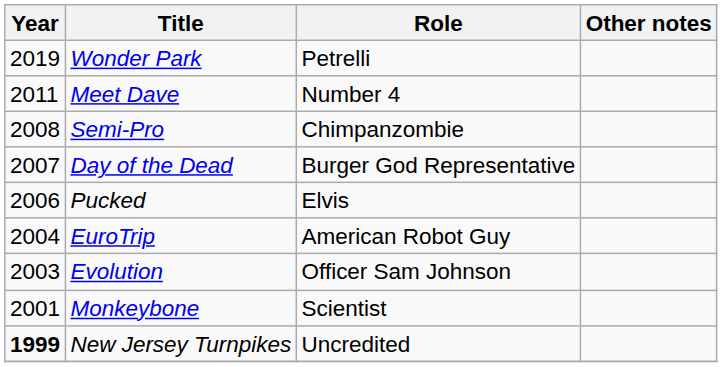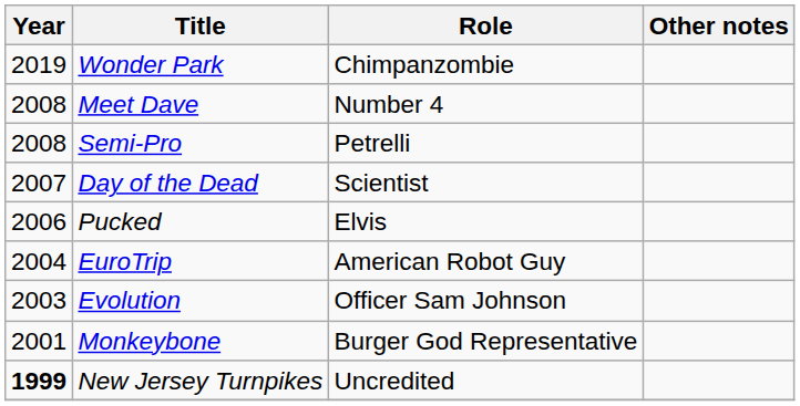 <table class="wikitable" style="font-size: 95%;">
 <tr>
 <th>Year</th>
 <th>Title</th>
 <th>Role</th>
 <th>Other notes</th>
 </tr>
 <tr>
 <td>2019</td>
 <td><em><a href='#'>Wonder Park</a></em></td>
-<td>Petrelli</td>
+<td>Chimpanzombie</td>
 <td></td>
 </tr>
 <tr>
-<td>2011</td>
+<td>2008</td>
 <td><em><a href='#'>Meet Dave</a></em></td>
 <td>Number 4</td>
 <td></td>
 </tr>
 <tr>
 <td>2008</td>
 <td><em><a href='#'>Semi-Pro</a></em></td>
-<td>Chimpanzombie</td>
+<td>Petrelli</td>
 <td></td>
 </tr>
 <tr>
 <td>2007</td>
 <td><em><a href='#'>Day of the Dead</a></em></td>
-<td>Burger God Representative</td>
+<td>Scientist</td>
 <td></td>
 </tr>
 <tr>
 <td>2006</td>
 <td><em>Pucked</em></td>
 <td>Elvis</td>
 <td></td>
 </tr>
 <tr>
 <td>2004</td>
 <td><em><a href='#'>EuroTrip</a></em></td>
 <td>American Robot Guy</td>
 <td></td>
 </tr>
 <tr>
 <td>2003</td>
 <td><em><a href='#'>Evolution</a></em></td>
 <td>Officer Sam Johnson</td>
 <td></td>
 </tr>
 <tr>
 <td>2001</td>
 <td><em><a href='#'>Monkeybone</a></em></td>
-<td>Scientist</td>
+<td>Burger God Representative</td>
 <td></td>
 </tr>
 <tr>
 <td><strong>1999</strong></td>
 <td><em>New Jersey Turnpikes</em></td>
 <td>Uncredited</td>
 <td></td>
 </tr>
 <tr>
 </tr>
 </table>
